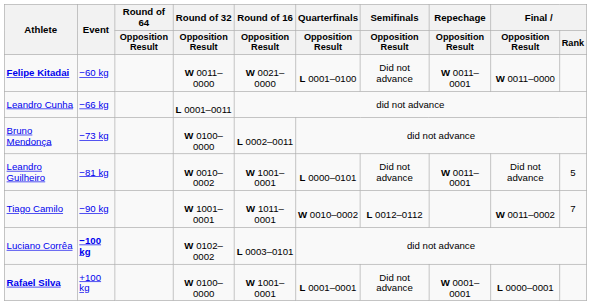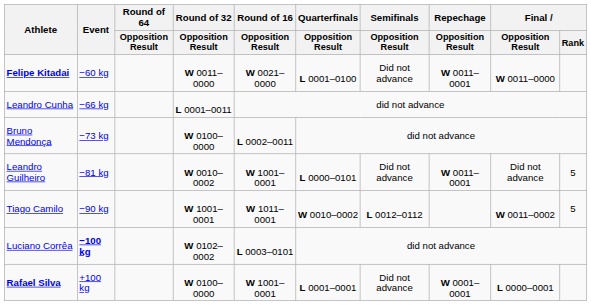 <table class="wikitable" style="font-size:90%">
 <tr>
 <th rowspan="2">Athlete</th>
 <th rowspan="2">Event</th>
 <th>Round of 64</th>
 <th>Round of 32</th>
 <th>Round of 16</th>
 <th>Quarterfinals</th>
 <th>Semifinals</th>
 <th>Repechage</th>
 <th colspan=2>Final / </th>
 </tr>
 <tr style="font-size:95%">
 <th>Opposition<br>Result</th>
 <th>Opposition<br>Result</th>
 <th>Opposition<br>Result</th>
 <th>Opposition<br>Result</th>
 <th>Opposition<br>Result</th>
 <th>Opposition<br>Result</th>
 <th>Opposition<br>Result</th>
 <th>Rank</th>
 </tr>
 <tr align=center>
 <td align=left><strong><a href='#'>Felipe Kitadai</a></strong></td>
 <td align=left><a href='#'>−60 kg</a></td>
 <td></td>
 <td><br><strong>W</strong> 0011–0000</td>
 <td><br><strong>W</strong> 0021–0000</td>
 <td><br><strong>L</strong> 0001–0100</td>
 <td>Did not advance</td>
 <td><br><strong>W</strong> 0011–0001</td>
 <td><br><strong>W</strong> 0011–0000</td>
 <td></td>
 </tr>
 <tr align=center>
 <td align=left><a href='#'>Leandro Cunha</a></td>
 <td align=left><a href='#'>−66 kg</a></td>
 <td></td>
 <td><br><strong>L</strong> 0001–0011</td>
 <td colspan=6>did not advance</td>
 </tr>
 <tr align=center>
 <td align=left><a href='#'>Bruno Mendonça</a></td>
 <td align=left><a href='#'>−73 kg</a></td>
 <td></td>
 <td><br><strong>W</strong> 0100–0000</td>
 <td><br><strong>L</strong> 0002–0011</td>
 <td colspan=5>did not advance</td>
 </tr>
 <tr align=center>
 <td align=left><a href='#'>Leandro Guilheiro</a></td>
 <td align=left><a href='#'>−81 kg</a></td>
 <td></td>
 <td> <br><strong>W</strong> 0010–0002</td>
 <td> <br><strong>W</strong> 1001–0001</td>
 <td><br><strong>L</strong> 0000–0101</td>
 <td>Did not advance</td>
 <td><br><strong>W</strong> 0011–0001</td>
 <td>Did not advance</td>
 <td>5</td>
 </tr>
 <tr align=center>
 <td align=left><a href='#'>Tiago Camilo</a></td>
 <td align=left><a href='#'>−90 kg</a></td>
 <td></td>
 <td><br><strong>W</strong> 1001–0001</td>
 <td><br><strong>W</strong> 1011–0001</td>
 <td><br><strong>W</strong> 0010–0002</td>
 <td><br><strong>L</strong> 0012–0112</td>
 <td></td>
 <td><br><strong>W</strong> 0011–0002 </td>
-<td>7</td>
+<td>5</td>
 </tr>
 <tr align=center>
 <td align=left><a href='#'>Luciano Corrêa</a></td>
 <td align=left><strong><a href='#'>−100 kg</a></strong></td>
 <td></td>
 <td><br><strong>W</strong> 0102–0002</td>
 <td><br><strong>L</strong> 0003–0101</td>
 <td colspan=5>did not advance</td>
 </tr>
 <tr align=center>
 <td align=left><strong><a href='#'>Rafael Silva</a></strong></td>
 <td align=left><a href='#'>+100 kg</a></td>
 <td></td>
 <td><br><strong>W</strong> 0100–0000</td>
 <td><br><strong>W</strong> 1001–0001</td>
 <td><br><strong>L</strong> 0001–0001 </td>
 <td>Did not advance</td>
 <td><br><strong>W</strong> 0001–0001 </td>
 <td><br><strong>L</strong> 0000–0001</td>
 <td></td>
 </tr>
 </table>
